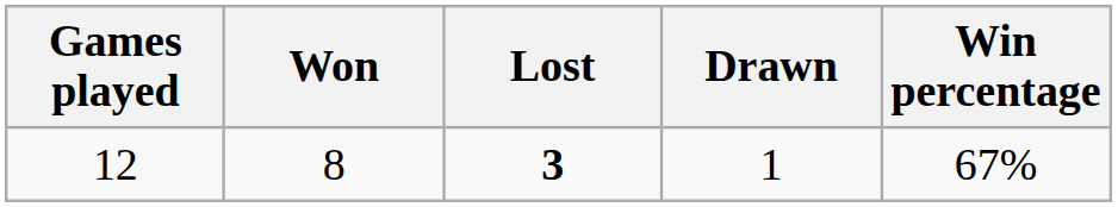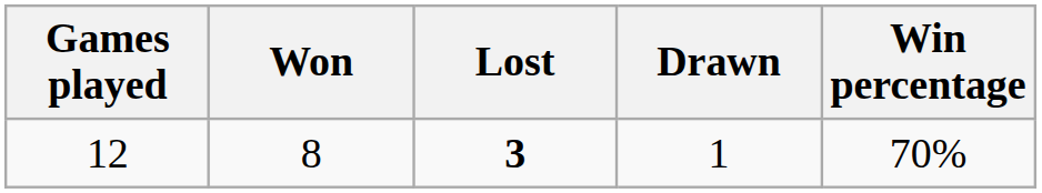 <table class="wikitable" style="text-align:center">
 <tr>
 <th width="70">Games played</th>
 <th width="70">Won</th>
 <th width="70">Lost</th>
 <th width="70">Drawn</th>
 <th width="70">Win percentage</th>
 </tr>
 <tr>
 <td>12</td>
 <td>8</td>
 <td><strong>3</strong></td>
 <td>1</td>
-<td>67%</td>
+<td>70%</td>
 </tr>
 </table>
